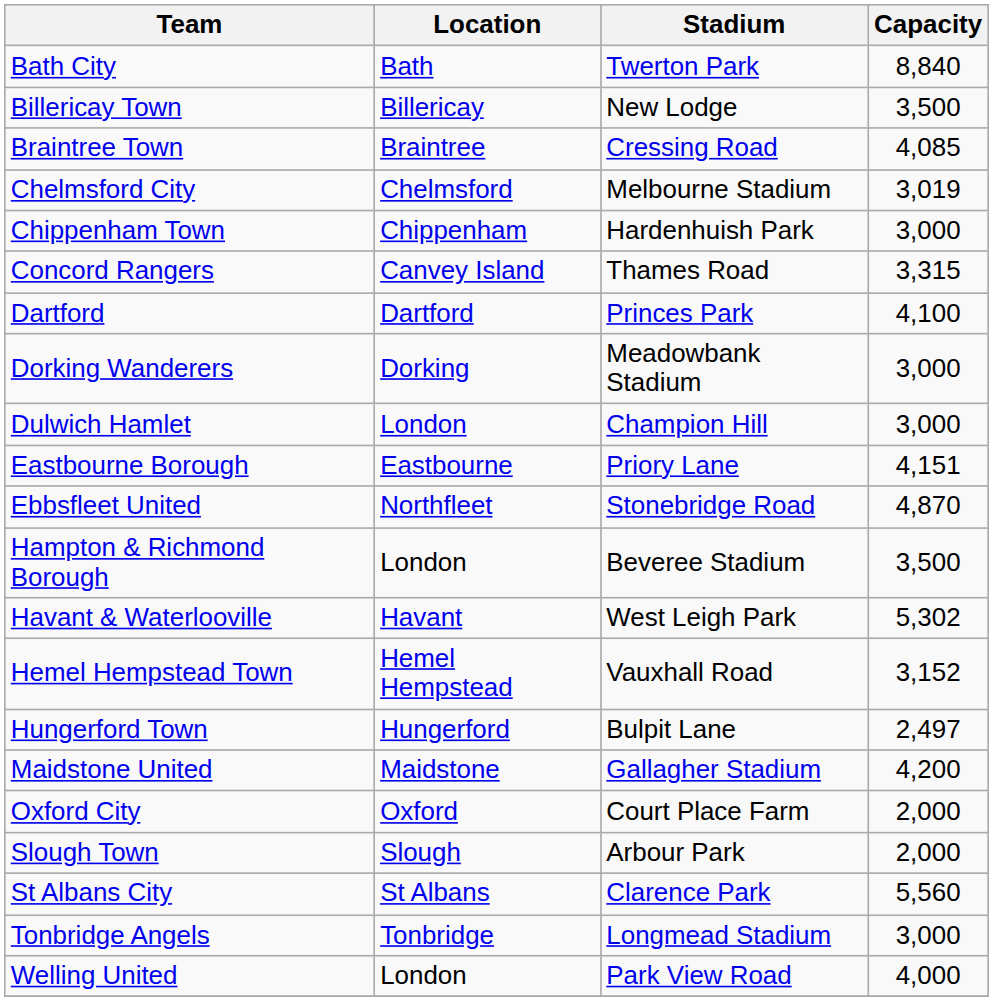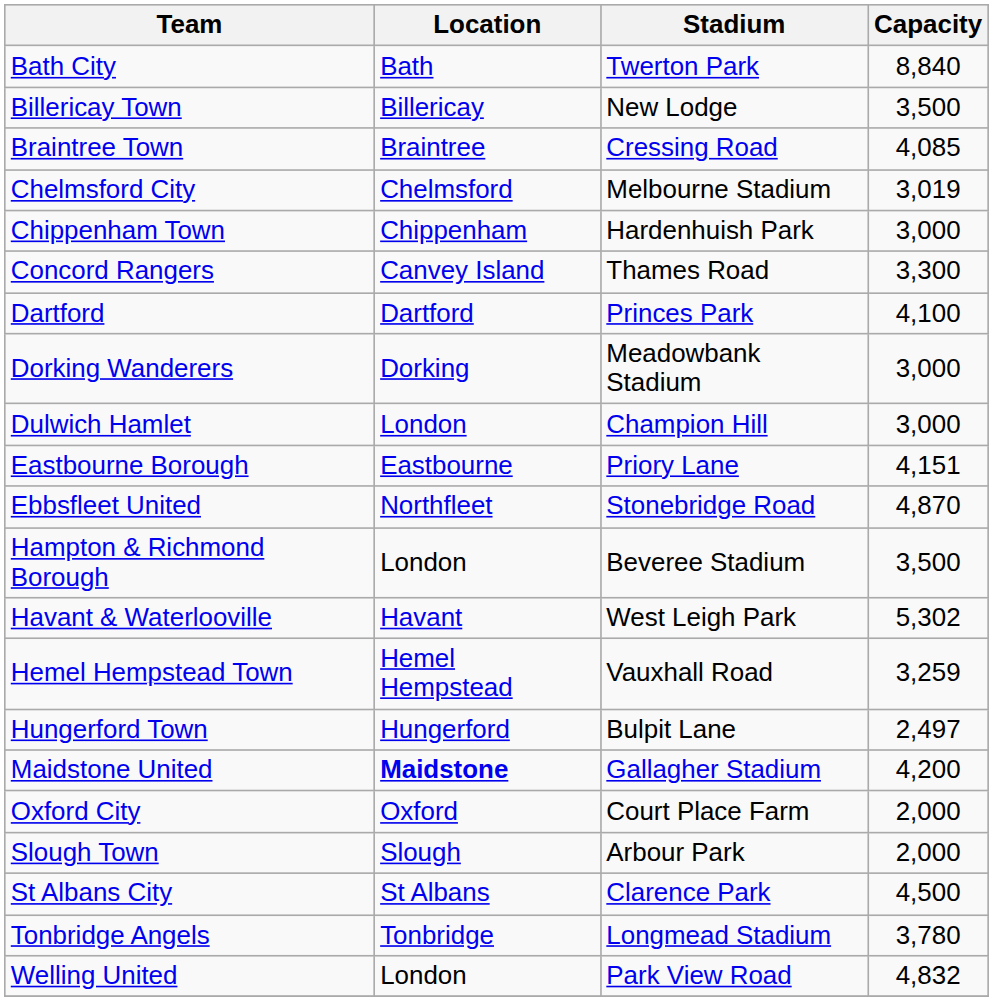 <table class="wikitable sortable">
 <tr>
 <th>Team</th>
 <th>Location</th>
 <th>Stadium</th>
 <th>Capacity</th>
 </tr>
 <tr>
 <td><a href='#'>Bath City</a></td>
 <td><a href='#'>Bath</a> </td>
 <td><a href='#'>Twerton Park</a></td>
 <td align="center">8,840</td>
 </tr>
 <tr>
 <td><a href='#'>Billericay Town</a></td>
 <td><a href='#'>Billericay</a></td>
 <td>New Lodge</td>
 <td align="center">3,500</td>
 </tr>
 <tr>
 <td><a href='#'>Braintree Town</a></td>
 <td><a href='#'>Braintree</a></td>
 <td><a href='#'>Cressing Road</a></td>
 <td align="center">4,085</td>
 </tr>
 <tr>
 <td><a href='#'>Chelmsford City</a></td>
 <td><a href='#'>Chelmsford</a></td>
 <td>Melbourne Stadium</td>
 <td align="center">3,019</td>
 </tr>
 <tr>
 <td><a href='#'>Chippenham Town</a></td>
 <td><a href='#'>Chippenham</a></td>
 <td>Hardenhuish Park</td>
 <td align="center">3,000</td>
 </tr>
 <tr>
 <td><a href='#'>Concord Rangers</a></td>
 <td><a href='#'>Canvey Island</a></td>
 <td>Thames Road</td>
-<td align="center">3,315</td>
+<td align="center">3,300</td>
 </tr>
 <tr>
 <td><a href='#'>Dartford</a></td>
 <td><a href='#'>Dartford</a></td>
 <td><a href='#'>Princes Park</a></td>
 <td align="center">4,100</td>
 </tr>
 <tr>
 <td><a href='#'>Dorking Wanderers</a></td>
 <td><a href='#'>Dorking</a></td>
 <td>Meadowbank Stadium</td>
 <td align="center">3,000</td>
 </tr>
 <tr>
 <td><a href='#'>Dulwich Hamlet</a></td>
 <td><a href='#'>London</a> </td>
 <td><a href='#'>Champion Hill</a></td>
 <td align="center">3,000</td>
 </tr>
 <tr>
 <td><a href='#'>Eastbourne Borough</a></td>
 <td><a href='#'>Eastbourne</a></td>
 <td><a href='#'>Priory Lane</a></td>
 <td align="center">4,151</td>
 </tr>
 <tr>
 <td><a href='#'>Ebbsfleet United</a></td>
 <td><a href='#'>Northfleet</a></td>
 <td><a href='#'>Stonebridge Road</a></td>
 <td align="center">4,870</td>
 </tr>
 <tr>
 <td><a href='#'>Hampton & Richmond Borough</a></td>
 <td>London </td>
 <td>Beveree Stadium</td>
 <td align="center">3,500</td>
 </tr>
 <tr>
 <td><a href='#'>Havant & Waterlooville</a></td>
 <td><a href='#'>Havant</a></td>
 <td>West Leigh Park</td>
 <td align="center">5,302</td>
 </tr>
 <tr>
 <td><a href='#'>Hemel Hempstead Town</a></td>
 <td><a href='#'>Hemel Hempstead</a></td>
 <td>Vauxhall Road</td>
-<td align="center">3,152</td>
+<td align="center">3,259</td>
 </tr>
 <tr>
 <td><a href='#'>Hungerford Town</a></td>
 <td><a href='#'>Hungerford</a></td>
 <td>Bulpit Lane</td>
 <td align="center">2,497</td>
 </tr>
 <tr>
 <td><a href='#'>Maidstone United</a></td>
-<td><a href='#'>Maidstone</a></td>
+<td><strong><a href='#'>Maidstone</a></strong></td>
 <td><a href='#'>Gallagher Stadium</a></td>
 <td align="center">4,200</td>
 </tr>
 <tr>
 <td><a href='#'>Oxford City</a></td>
 <td><a href='#'>Oxford</a> </td>
 <td>Court Place Farm</td>
 <td align="center">2,000</td>
 </tr>
 <tr>
 <td><a href='#'>Slough Town</a></td>
 <td><a href='#'>Slough</a></td>
 <td>Arbour Park</td>
 <td align="center">2,000</td>
 </tr>
 <tr>
 <td><a href='#'>St Albans City</a></td>
 <td><a href='#'>St Albans</a></td>
 <td><a href='#'>Clarence Park</a></td>
-<td align="center">5,560</td>
+<td align="center">4,500</td>
 </tr>
 <tr>
 <td><a href='#'>Tonbridge Angels</a></td>
 <td><a href='#'>Tonbridge</a></td>
 <td><a href='#'>Longmead Stadium</a></td>
-<td align="center">3,000</td>
+<td align="center">3,780</td>
 </tr>
 <tr>
 <td><a href='#'>Welling United</a></td>
 <td>London </td>
 <td><a href='#'>Park View Road</a></td>
-<td align="center">4,000</td>
+<td align="center">4,832</td>
 </tr>
 <tr>
 </tr>
 </table>
